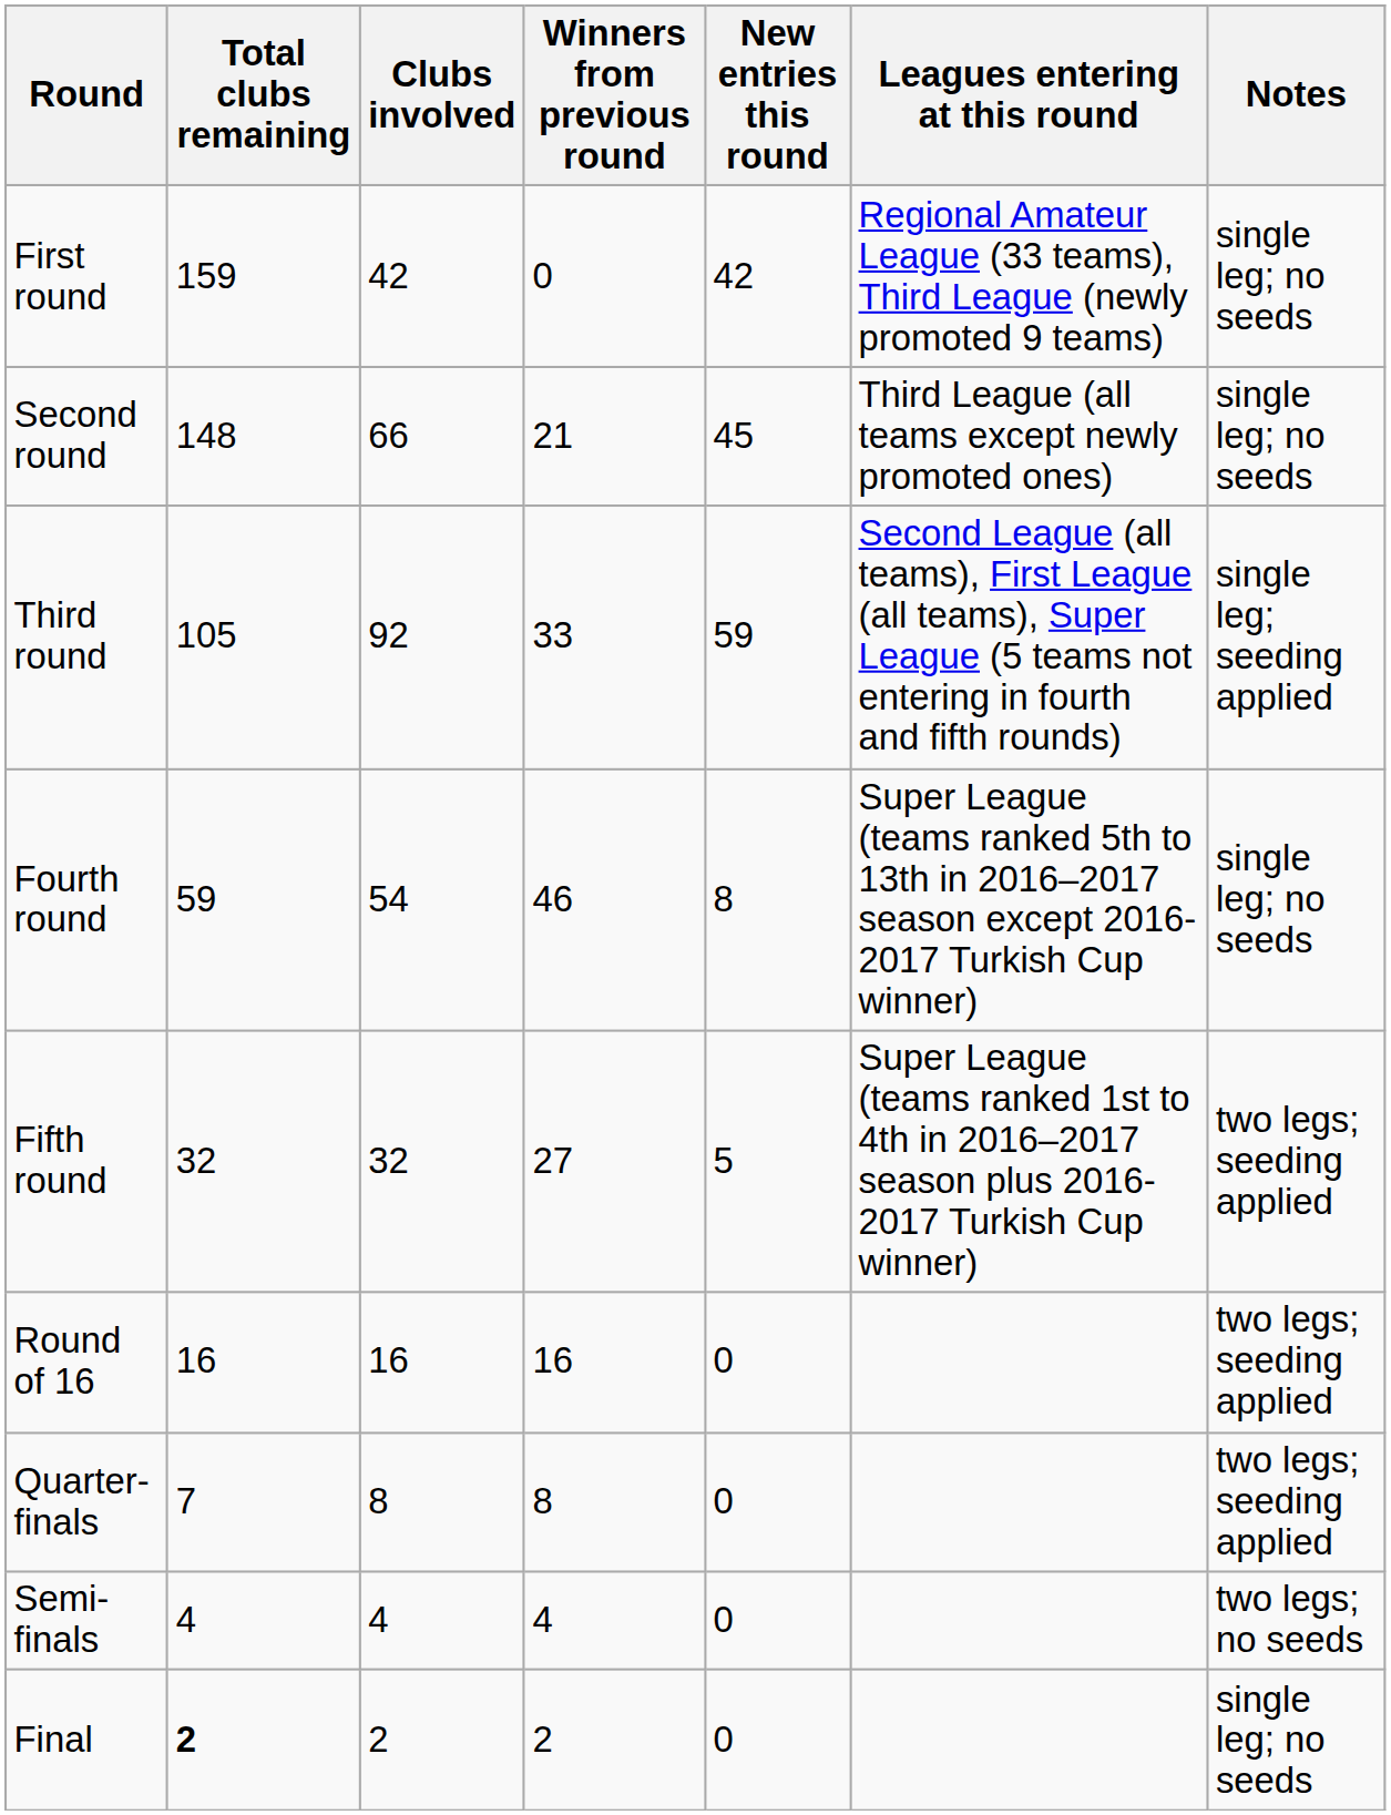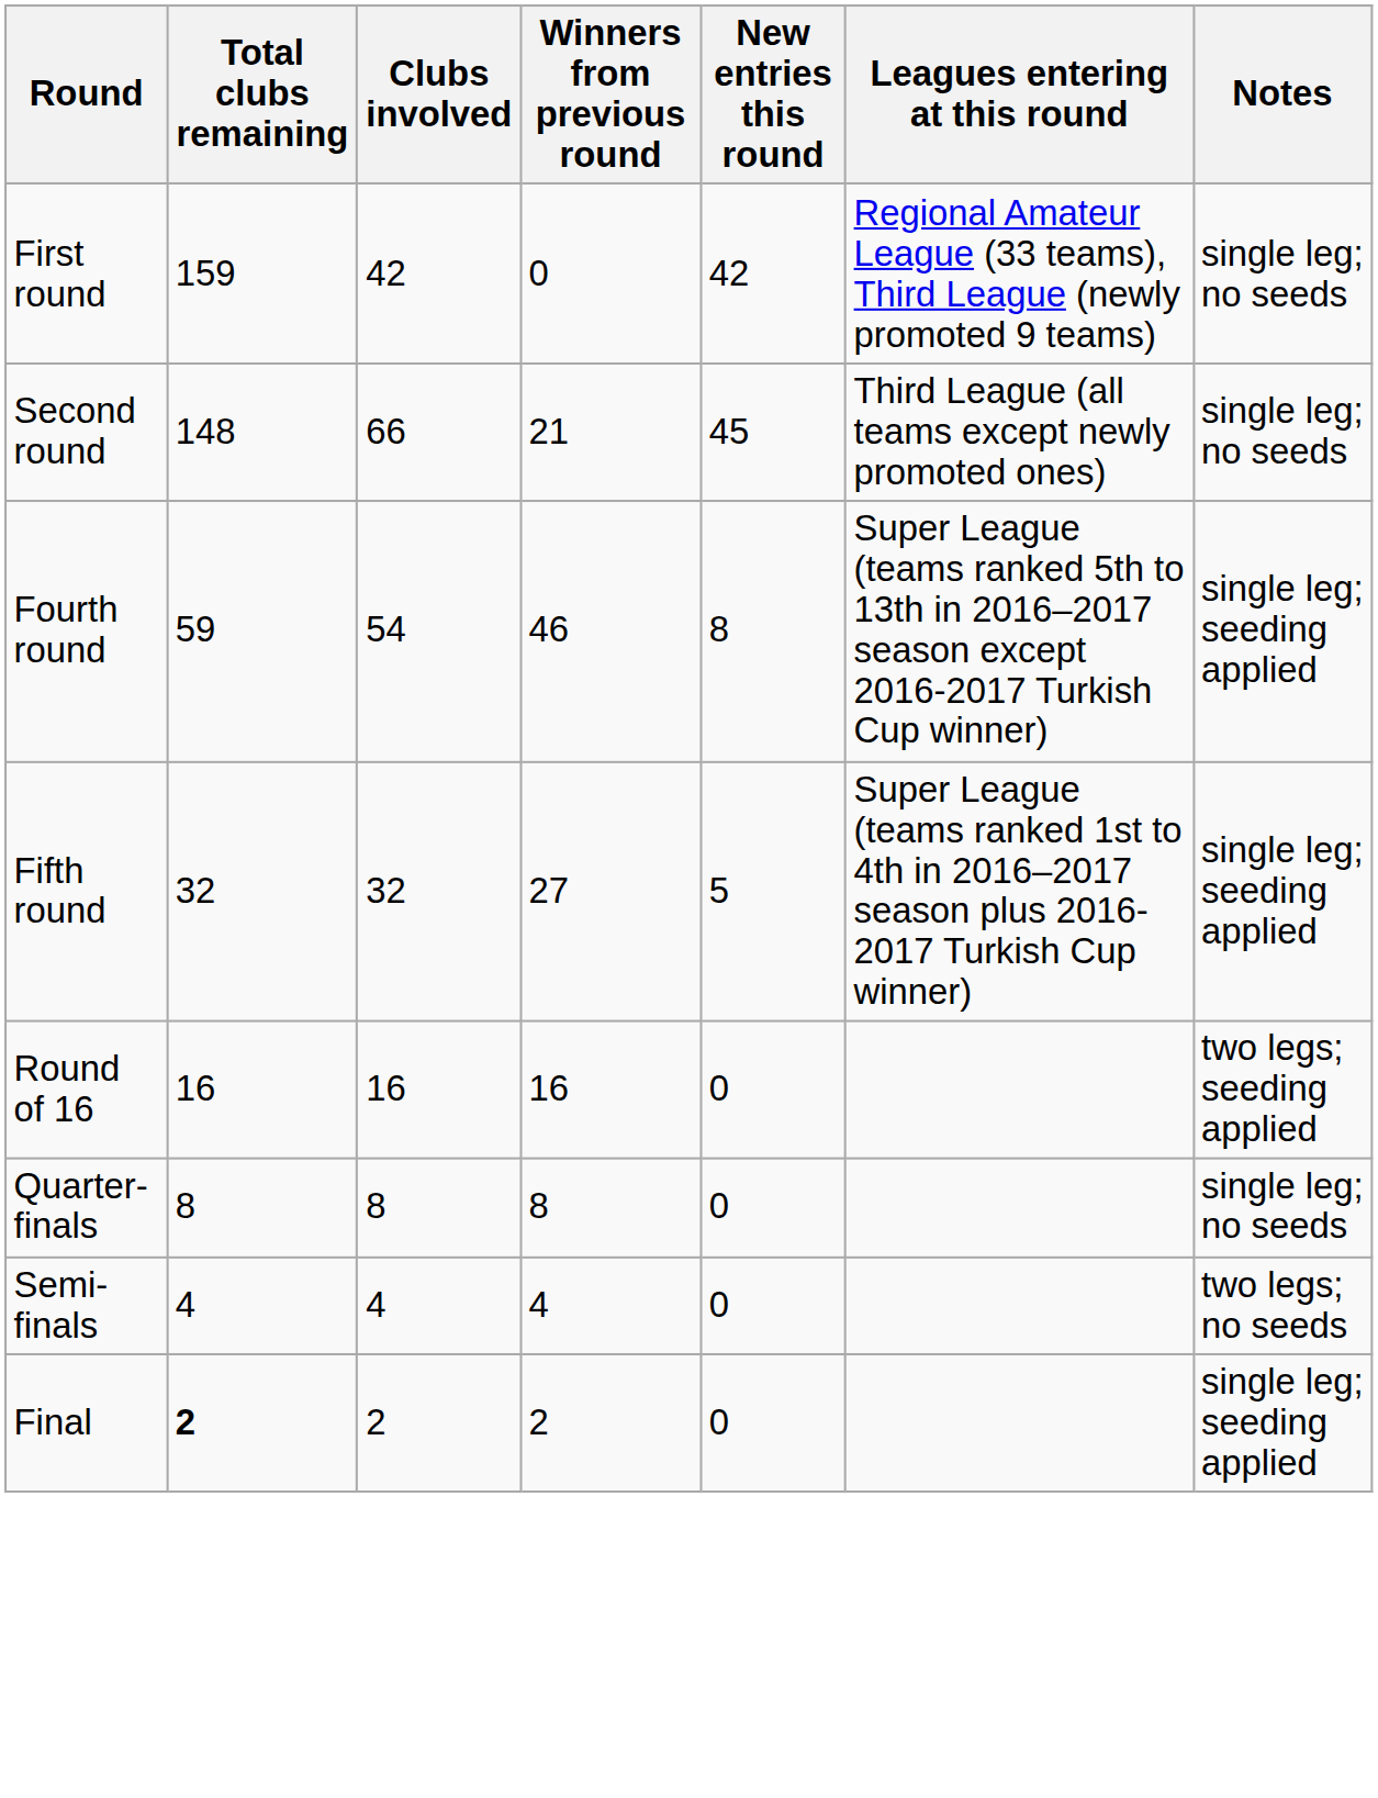 <table class="wikitable">
 <tr>
 <th>Round</th>
 <th>Total clubs<br>remaining</th>
 <th>Clubs<br>involved</th>
 <th>Winners from<br>previous round</th>
 <th>New entries<br>this round</th>
 <th>Leagues entering at this round</th>
 <th>Notes</th>
 </tr>
 <tr>
 <td>First round</td>
 <td>159</td>
 <td>42</td>
 <td>0</td>
 <td>42</td>
 <td><a href='#'>Regional Amateur League</a> (33 teams), <a href='#'>Third League</a> (newly promoted 9 teams)</td>
 <td>single leg; no seeds</td>
 </tr>
 <tr>
 <td>Second round</td>
 <td>148</td>
 <td>66</td>
 <td>21</td>
 <td>45</td>
 <td>Third League (all teams except newly promoted ones)</td>
 <td>single leg; no seeds</td>
 </tr>
 <tr>
-<td>Third round</td>
-<td>105</td>
-<td>92</td>
-<td>33</td>
-<td>59</td>
-<td><a href='#'>Second League</a> (all teams), <a href='#'>First League</a> (all teams), <a href='#'>Super League</a> (5 teams not entering in fourth and fifth rounds)</td>
-<td>single leg; seeding applied</td>
-</tr>
-<tr>
 <td>Fourth round</td>
 <td>59</td>
 <td>54</td>
 <td>46</td>
 <td>8</td>
 <td>Super League (teams ranked 5th to 13th in 2016–2017 season except 2016-2017 Turkish Cup winner)</td>
-<td>single leg; no seeds</td>
+<td>single leg; seeding applied</td>
 </tr>
 <tr>
 <td>Fifth round</td>
 <td>32</td>
 <td>32</td>
 <td>27</td>
 <td>5</td>
 <td>Super League (teams ranked 1st to 4th in 2016–2017 season plus 2016-2017 Turkish Cup winner)</td>
-<td>two legs; seeding applied</td>
+<td>single leg; seeding applied</td>
 </tr>
 <tr>
 <td>Round of 16</td>
 <td>16</td>
 <td>16</td>
 <td>16</td>
 <td>0</td>
 <td></td>
 <td>two legs; seeding applied</td>
 </tr>
 <tr>
 <td>Quarter-finals</td>
-<td>7</td>
+<td>8</td>
 <td>8</td>
 <td>8</td>
 <td>0</td>
 <td></td>
-<td>two legs; seeding applied</td>
+<td>single leg; no seeds</td>
 </tr>
 <tr>
 <td>Semi-finals</td>
 <td>4</td>
 <td>4</td>
 <td>4</td>
 <td>0</td>
 <td></td>
 <td>two legs; no seeds</td>
 </tr>
 <tr>
 <td>Final</td>
 <td><strong>2</strong></td>
 <td>2</td>
 <td>2</td>
 <td>0</td>
 <td></td>
-<td>single leg; no seeds</td>
+<td>single leg; seeding applied</td>
 </tr>
 </table>
